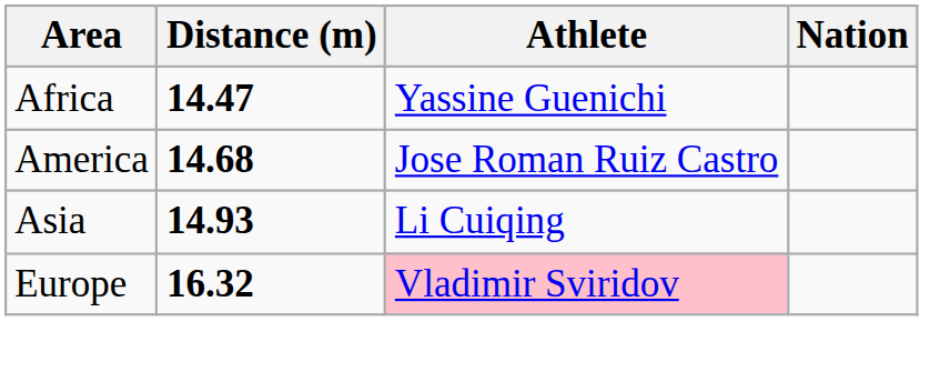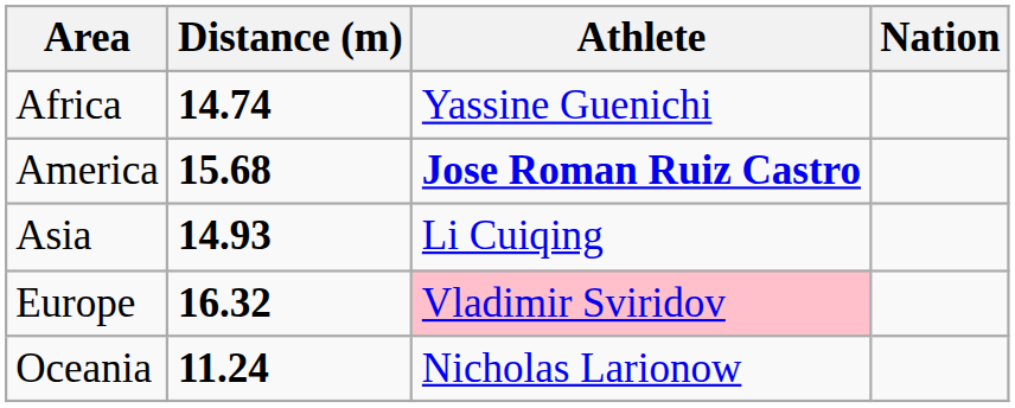 <table class="wikitable">
 <tr>
 <th>Area</th>
 <th>Distance (m)</th>
 <th>Athlete</th>
 <th>Nation</th>
 </tr>
 <tr>
 <td>Africa</td>
-<td><strong>14.47</strong></td>
+<td><strong>14.74</strong></td>
 <td><a href='#'>Yassine Guenichi</a></td>
 <td></td>
 </tr>
 <tr>
 <td>America</td>
-<td><strong>14.68</strong></td>
-<td><a href='#'>Jose Roman Ruiz Castro</a></td>
+<td><strong>15.68</strong></td>
+<td><strong><a href='#'>Jose Roman Ruiz Castro</a></strong></td>
 <td></td>
 </tr>
 <tr>
 <td>Asia</td>
 <td><strong>14.93</strong></td>
 <td><a href='#'>Li Cuiqing</a></td>
 <td></td>
 </tr>
 <tr>
 <td>Europe</td>
 <td><strong>16.32</strong> </td>
 <td style="background: pink;"><a href='#'>Vladimir Sviridov</a></td>
 <td></td>
 </tr>
+<tr>
+<td>Oceania</td>
+<td><strong>11.24</strong></td>
+<td><a href='#'>Nicholas Larionow</a></td>
+<td></td>
+</tr>
 </table>
